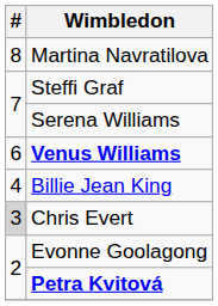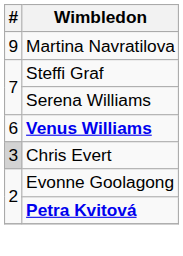 <table class="wikitable">
 <tr>
 <th>#</th>
 <th>Wimbledon</th>
 </tr>
 <tr>
-<td>8</td>
+<td>9</td>
 <td> Martina Navratilova</td>
 </tr>
 <tr>
 <td rowspan=2>7</td>
 <td> Steffi Graf</td>
 </tr>
 <tr>
 <td> Serena Williams</td>
 </tr>
 <tr>
 <td>6</td>
 <td> <strong><a href='#'>Venus Williams</a></strong></td>
-</tr>
-<tr>
-<td>4</td>
-<td> <a href='#'>Billie Jean King</a></td>
 </tr>
 <tr>
 <td style="background: lightgrey;">3</td>
 <td> Chris Evert</td>
 </tr>
 <tr>
 <td rowspan=2>2</td>
 <td> Evonne Goolagong</td>
 </tr>
 <tr>
 <td> <strong><a href='#'>Petra Kvitová</a></strong></td>
 </tr>
 <tr>
 </tr>
 </table>
